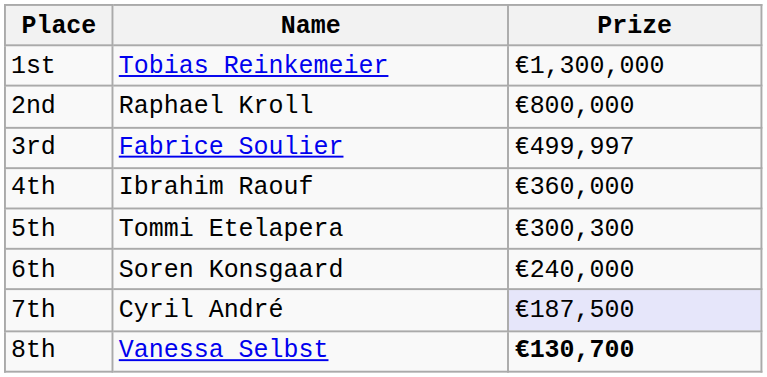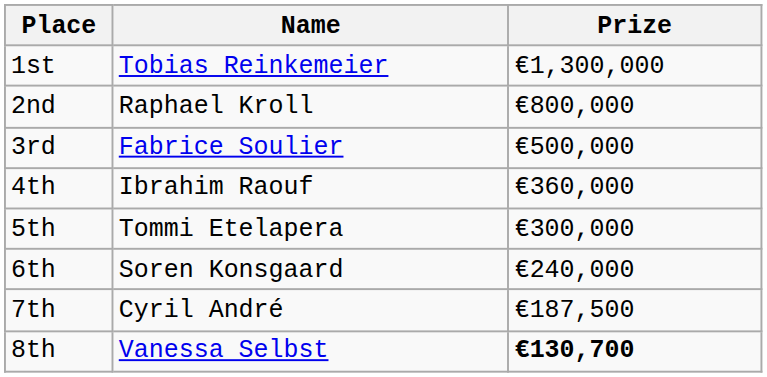 <table class="wikitable">
 <tr>
 <th width="50">Place</th>
 <th width="200">Name</th>
 <th width="125">Prize</th>
 </tr>
 <tr>
 <td>1st</td>
 <td> <a href='#'>Tobias Reinkemeier</a></td>
 <td>€1,300,000</td>
 </tr>
 <tr>
 <td>2nd</td>
 <td> Raphael Kroll</td>
 <td>€800,000</td>
 </tr>
 <tr>
 <td>3rd</td>
 <td> <a href='#'>Fabrice Soulier</a></td>
-<td>€499,997</td>
+<td>€500,000</td>
 </tr>
 <tr>
 <td>4th</td>
 <td> Ibrahim Raouf</td>
 <td>€360,000</td>
 </tr>
 <tr>
 <td>5th</td>
 <td> Tommi Etelapera</td>
-<td>€300,300</td>
+<td>€300,000</td>
 </tr>
 <tr>
 <td>6th</td>
 <td> Soren Konsgaard</td>
 <td>€240,000</td>
 </tr>
 <tr>
 <td>7th</td>
 <td> Cyril André</td>
-<td style="background: lavender;">€187,500</td>
+<td>€187,500</td>
 </tr>
 <tr>
 <td>8th</td>
 <td> <a href='#'>Vanessa Selbst</a></td>
 <td><strong>€130,700</strong></td>
 </tr>
 </table>
